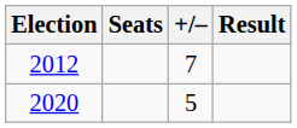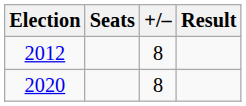 <table class=wikitable style=text-align:center>
 <tr>
 <th>Election</th>
 <th>Seats</th>
 <th>+/–</th>
 <th>Result</th>
 </tr>
 <tr>
 <td><a href='#'>2012</a></td>
 <td></td>
-<td> 7</td>
+<td> 8</td>
 <td></td>
 </tr>
 <tr>
 <td><a href='#'>2020</a></td>
 <td></td>
-<td> 5</td>
+<td> 8</td>
 <td></td>
 </tr>
 </table>
